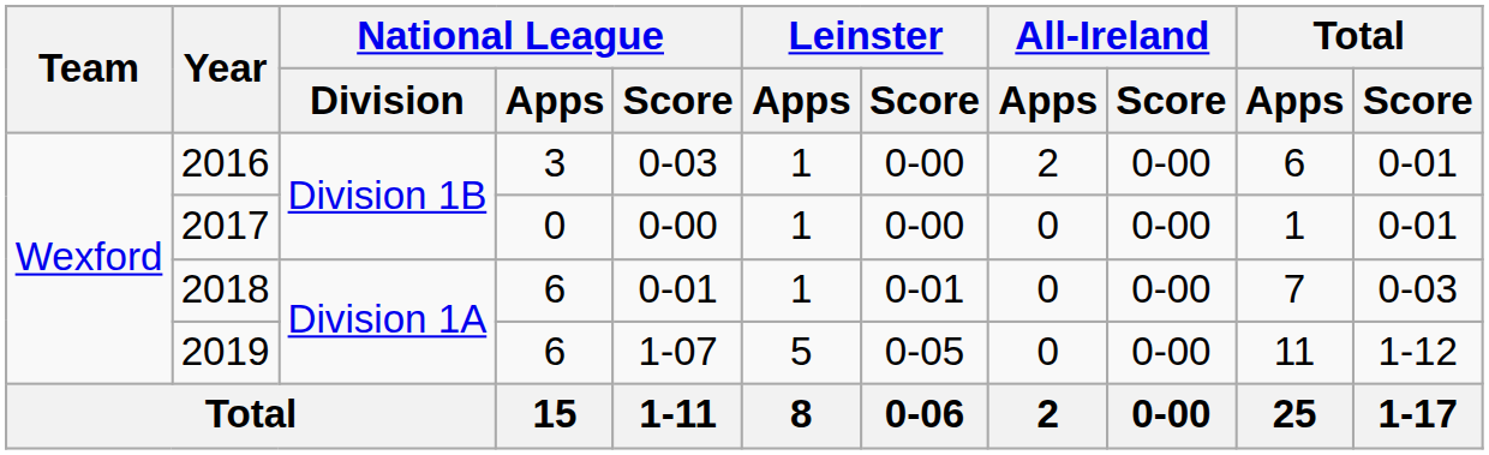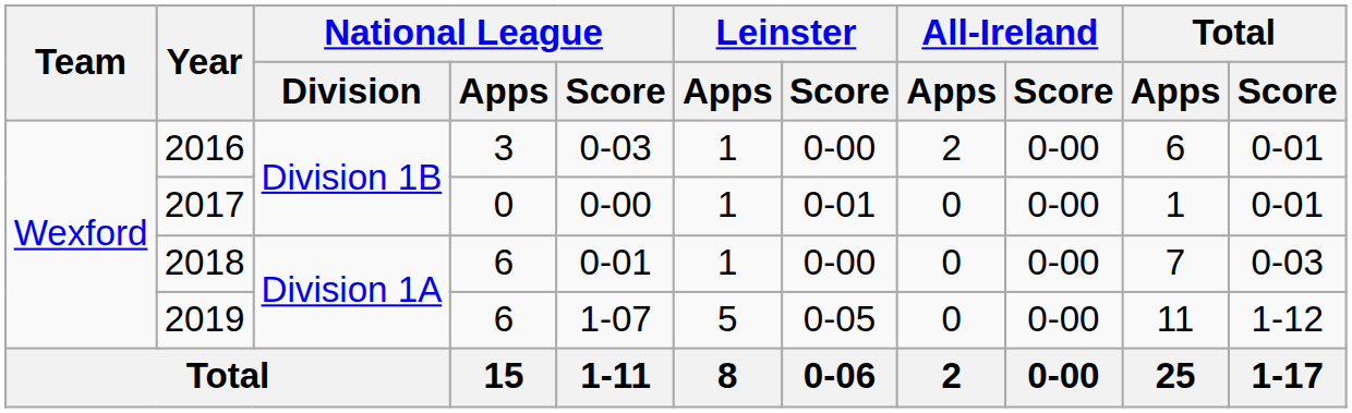 <table class="wikitable" style="text-align:center">
 <tr>
 <th rowspan="2">Team</th>
 <th rowspan="2">Year</th>
 <th colspan="3"><a href='#'>National League</a></th>
 <th colspan="2"><a href='#'>Leinster</a></th>
 <th colspan="2"><a href='#'>All-Ireland</a></th>
 <th colspan="2">Total</th>
 </tr>
 <tr>
 <th>Division</th>
 <th>Apps</th>
 <th>Score</th>
 <th>Apps</th>
 <th>Score</th>
 <th>Apps</th>
 <th>Score</th>
 <th>Apps</th>
 <th>Score</th>
 </tr>
 <tr>
 <td rowspan="4"><a href='#'>Wexford</a></td>
 <td>2016</td>
 <td rowspan="2"><a href='#'>Division 1B</a></td>
 <td>3</td>
 <td>0-03</td>
 <td>1</td>
 <td>0-00</td>
 <td>2</td>
 <td>0-00</td>
 <td>6</td>
 <td>0-01</td>
 </tr>
 <tr>
 <td>2017</td>
 <td>0</td>
 <td>0-00</td>
 <td>1</td>
-<td>0-00</td>
+<td>0-01</td>
 <td>0</td>
 <td>0-00</td>
 <td>1</td>
 <td>0-01</td>
 </tr>
 <tr>
 <td>2018</td>
 <td rowspan="2"><a href='#'>Division 1A</a></td>
 <td>6</td>
 <td>0-01</td>
 <td>1</td>
-<td>0-01</td>
+<td>0-00</td>
 <td>0</td>
 <td>0-00</td>
 <td>7</td>
 <td>0-03</td>
 </tr>
 <tr>
 <td>2019</td>
 <td>6</td>
 <td>1-07</td>
 <td>5</td>
 <td>0-05</td>
 <td>0</td>
 <td>0-00</td>
 <td>11</td>
 <td>1-12</td>
 </tr>
 <tr>
 <th colspan="3">Total</th>
 <th>15</th>
 <th>1-11</th>
 <th>8</th>
 <th>0-06</th>
 <th>2</th>
 <th>0-00</th>
 <th>25</th>
 <th>1-17</th>
 </tr>
 </table>
